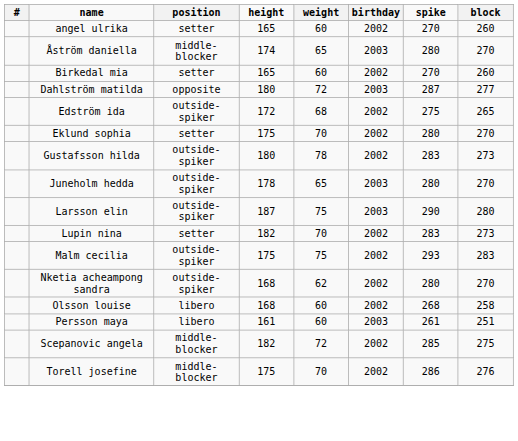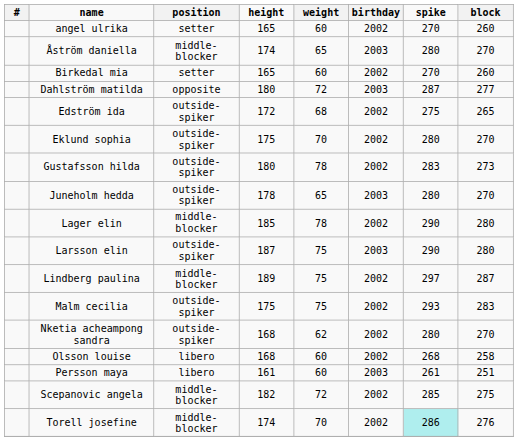 <table Class="wikitable sortable" style="text-align:center;">
 <tr>
 <th Style="width:2em">#</th>
 <td style="width:12em"><strong>name</strong></td>
 <th Style="width:8em"><strong>position</strong></th>
 <td style="width:5em"><strong>height</strong></td>
 <th Style="width:5em"><strong>weight</strong></th>
 <th Style="width:5em"><strong>birthday</strong></th>
 <td style="width:5em"><strong>spike</strong></td>
 <th Style="width:5em"><strong>block</strong></th>
 </tr>
 <tr>
 <td></td>
 <td>angel ulrika</td>
 <td>setter</td>
 <td>165</td>
 <td>60</td>
 <td>2002</td>
 <td>270</td>
 <td>260</td>
 </tr>
 <tr>
 <td></td>
 <td>Åström daniella</td>
 <td>middle-blocker</td>
 <td>174</td>
 <td>65</td>
 <td>2003</td>
 <td>280</td>
 <td>270</td>
 </tr>
 <tr>
 <td></td>
 <td>Birkedal mia</td>
 <td>setter</td>
 <td>165</td>
 <td>60</td>
 <td>2002</td>
 <td>270</td>
 <td>260</td>
 </tr>
 <tr>
 <td></td>
 <td>Dahlström matilda</td>
 <td>opposite</td>
 <td>180</td>
 <td>72</td>
 <td>2003</td>
 <td>287</td>
 <td>277</td>
 </tr>
 <tr>
 <td></td>
 <td>Edström ida</td>
 <td>outside-spiker</td>
 <td>172</td>
 <td>68</td>
 <td>2002</td>
 <td>275</td>
 <td>265</td>
 </tr>
 <tr>
 <td></td>
 <td>Eklund sophia</td>
-<td>setter</td>
+<td>outside-spiker</td>
 <td>175</td>
 <td>70</td>
 <td>2002</td>
 <td>280</td>
 <td>270</td>
 </tr>
 <tr>
 <td></td>
 <td>Gustafsson hilda</td>
 <td>outside-spiker</td>
 <td>180</td>
 <td>78</td>
 <td>2002</td>
 <td>283</td>
 <td>273</td>
 </tr>
 <tr>
 <td></td>
 <td>Juneholm hedda</td>
 <td>outside-spiker</td>
 <td>178</td>
 <td>65</td>
 <td>2003</td>
 <td>280</td>
 <td>270</td>
 </tr>
 <tr>
 <td></td>
+<td>Lager elin</td>
+<td>middle-blocker</td>
+<td>185</td>
+<td>78</td>
+<td>2002</td>
+<td>290</td>
+<td>280</td>
+</tr>
+<tr>
+<td></td>
 <td>Larsson elin</td>
 <td>outside-spiker</td>
 <td>187</td>
 <td>75</td>
 <td>2003</td>
 <td>290</td>
 <td>280</td>
 </tr>
 <tr>
 <td></td>
-<td>Lupin nina</td>
-<td>setter</td>
-<td>182</td>
-<td>70</td>
+<td>Lindberg paulina</td>
+<td>middle-blocker</td>
+<td>189</td>
+<td>75</td>
 <td>2002</td>
-<td>283</td>
-<td>273</td>
+<td>297</td>
+<td>287</td>
 </tr>
 <tr>
 <td></td>
 <td>Malm cecilia</td>
 <td>outside-spiker</td>
 <td>175</td>
 <td>75</td>
 <td>2002</td>
 <td>293</td>
 <td>283</td>
 </tr>
 <tr>
 <td></td>
 <td>Nketia acheampong sandra</td>
 <td>outside-spiker</td>
 <td>168</td>
 <td>62</td>
 <td>2002</td>
 <td>280</td>
 <td>270</td>
 </tr>
 <tr>
 <td></td>
 <td>Olsson louise</td>
 <td>libero</td>
 <td>168</td>
 <td>60</td>
 <td>2002</td>
 <td>268</td>
 <td>258</td>
 </tr>
 <tr>
 <td></td>
 <td>Persson maya</td>
 <td>libero</td>
 <td>161</td>
 <td>60</td>
 <td>2003</td>
 <td>261</td>
 <td>251</td>
 </tr>
 <tr>
 <td></td>
 <td>Scepanovic angela</td>
 <td>middle-blocker</td>
 <td>182</td>
 <td>72</td>
 <td>2002</td>
 <td>285</td>
 <td>275</td>
 </tr>
 <tr>
 <td></td>
 <td>Torell josefine</td>
 <td>middle-blocker</td>
-<td>175</td>
+<td>174</td>
 <td>70</td>
 <td>2002</td>
-<td>286</td>
+<td style="background: paleturquoise;">286</td>
 <td>276</td>
 </tr>
 <tr>
 </tr>
 </table>
